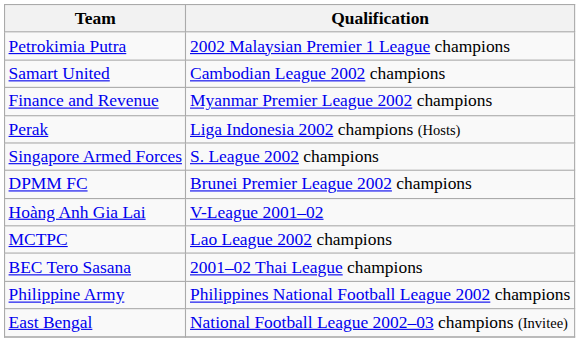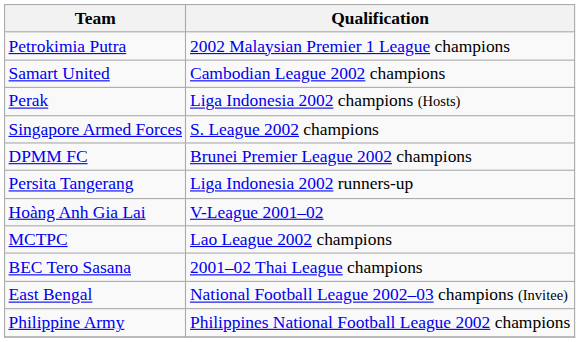 <table class="wikitable">
 <tr>
 <th>Team</th>
 <th>Qualification</th>
 </tr>
 <tr>
 <td> <a href='#'>Petrokimia Putra</a></td>
 <td><a href='#'>2002 Malaysian Premier 1 League</a> champions</td>
 </tr>
 <tr>
 <td> <a href='#'>Samart United</a></td>
 <td><a href='#'>Cambodian League 2002</a> champions</td>
 </tr>
 <tr>
-<td> <a href='#'>Finance and Revenue</a></td>
-<td><a href='#'>Myanmar Premier League 2002</a> champions</td>
-</tr>
-<tr>
 <td> <a href='#'>Perak</a></td>
 <td><a href='#'>Liga Indonesia 2002</a> champions <small>(Hosts)</small></td>
 </tr>
 <tr>
 <td> <a href='#'>Singapore Armed Forces</a></td>
 <td><a href='#'>S. League 2002</a> champions</td>
 </tr>
 <tr>
 <td> <a href='#'>DPMM FC</a></td>
 <td><a href='#'>Brunei Premier League 2002</a> champions</td>
+</tr>
+<tr>
+<td> <a href='#'>Persita Tangerang</a></td>
+<td><a href='#'>Liga Indonesia 2002</a> runners-up</td>
 </tr>
 <tr>
 <td> <a href='#'>Hoàng Anh Gia Lai</a></td>
 <td><a href='#'>V-League 2001–02</a></td>
 </tr>
 <tr>
 <td> <a href='#'>MCTPC</a></td>
 <td><a href='#'>Lao League 2002</a> champions</td>
 </tr>
 <tr>
 <td> <a href='#'>BEC Tero Sasana</a></td>
 <td><a href='#'>2001–02 Thai League</a> champions</td>
 </tr>
 <tr>
+<td> <a href='#'>East Bengal</a></td>
+<td><a href='#'>National Football League 2002–03</a> champions <small>(Invitee)</small></td>
+</tr>
+<tr>
 <td> <a href='#'>Philippine Army</a></td>
 <td><a href='#'>Philippines National Football League 2002</a> champions</td>
 </tr>
 <tr>
-<td> <a href='#'>East Bengal</a></td>
-<td><a href='#'>National Football League 2002–03</a> champions <small>(Invitee)</small></td>
-</tr>
-<tr>
 </tr>
 </table>
